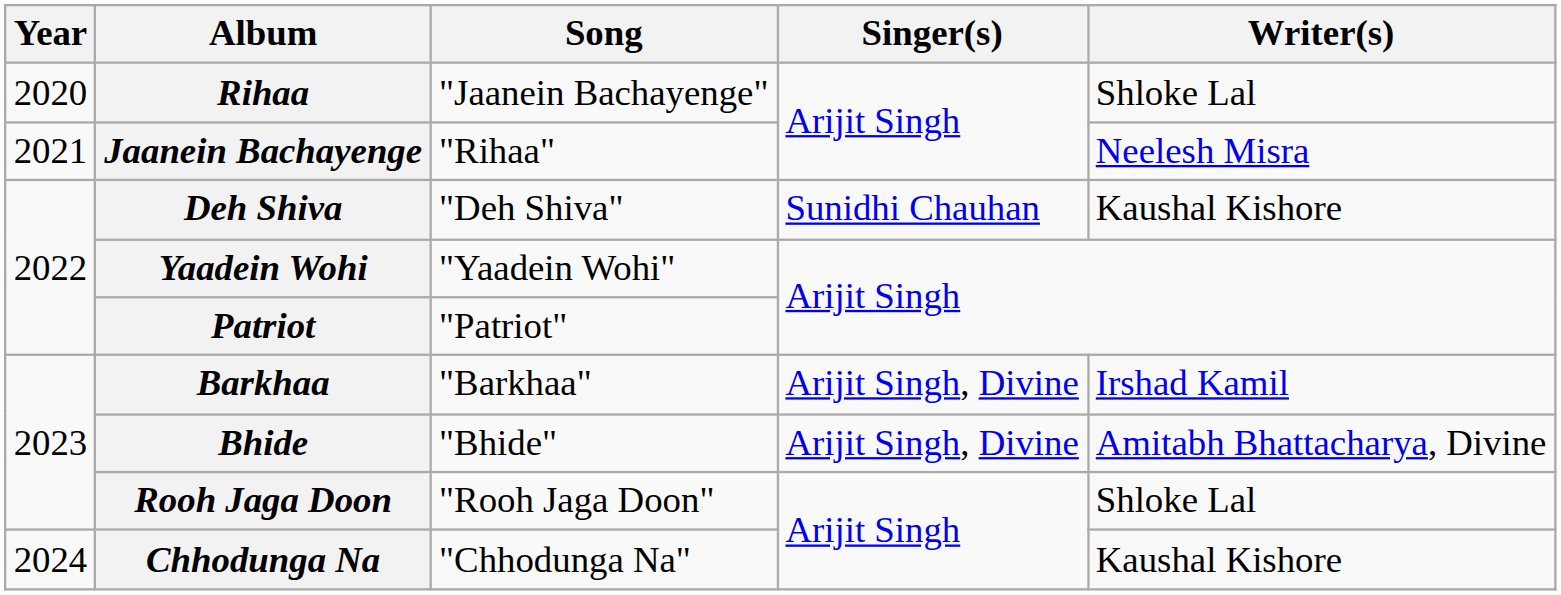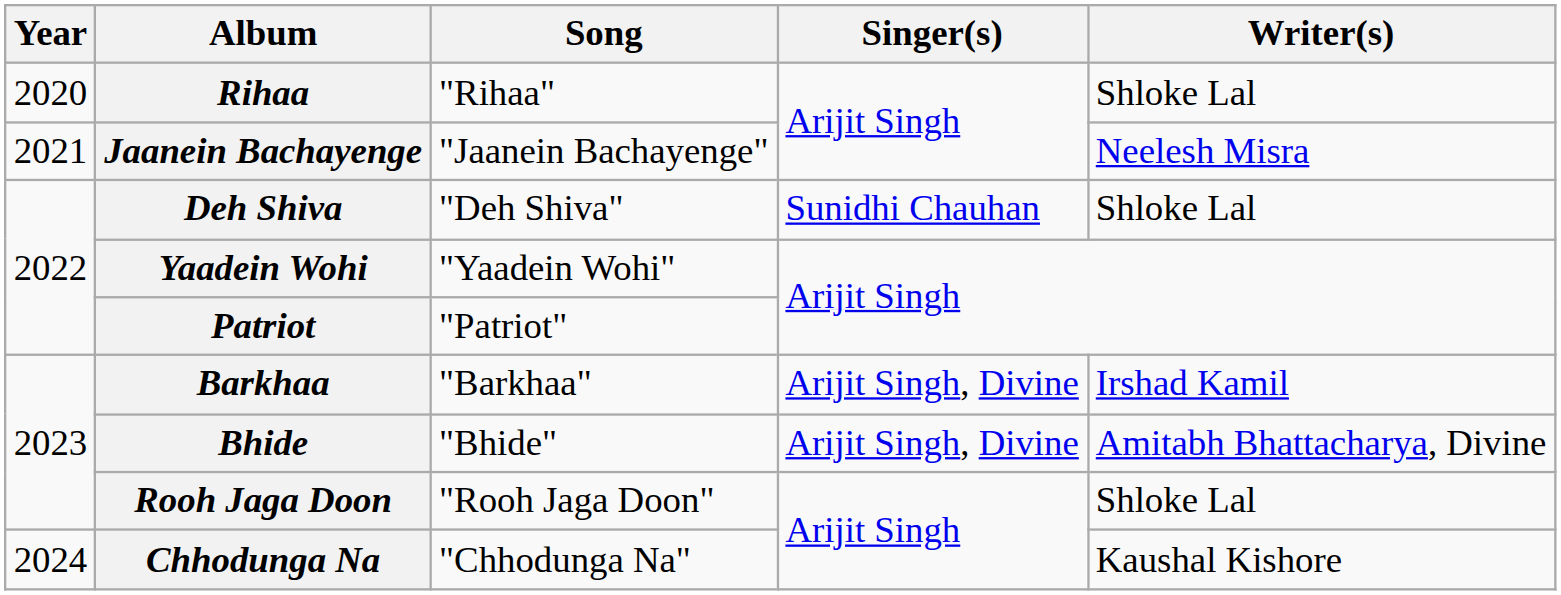 <table class="wikitable plainrowheaders">
 <tr>
 <th>Year</th>
 <th>Album</th>
 <th>Song</th>
 <th>Singer(s)</th>
 <th>Writer(s)</th>
 </tr>
 <tr>
 <td>2020</td>
 <th scope="row"><em>Rihaa</em></th>
-<td>"Jaanein Bachayenge"</td>
+<td>"Rihaa"</td>
 <td rowspan="2"><a href='#'>Arijit Singh</a></td>
 <td>Shloke Lal</td>
 </tr>
 <tr>
 <td>2021</td>
 <th scope="row"><em>Jaanein Bachayenge</em></th>
-<td>"Rihaa"</td>
+<td>"Jaanein Bachayenge"</td>
 <td><a href='#'>Neelesh Misra</a></td>
 </tr>
 <tr>
 <td rowspan="3">2022</td>
 <th scope="row"><em>Deh Shiva</em></th>
 <td>"Deh Shiva"</td>
 <td><a href='#'>Sunidhi Chauhan</a></td>
-<td>Kaushal Kishore</td>
+<td>Shloke Lal</td>
 </tr>
 <tr>
 <th scope="row"><em>Yaadein Wohi</em></th>
 <td>"Yaadein Wohi"</td>
 <td colspan="2" rowspan="2"><a href='#'>Arijit Singh</a></td>
 </tr>
 <tr>
 <th scope="row"><em>Patriot</em></th>
 <td>"Patriot"</td>
 </tr>
 <tr>
 <td rowspan="3">2023</td>
 <th scope="row"><em>Barkhaa</em></th>
 <td>"Barkhaa"</td>
 <td><a href='#'>Arijit Singh</a>, <a href='#'>Divine</a></td>
 <td><a href='#'>Irshad Kamil</a></td>
 </tr>
 <tr>
 <th scope="row"><em>Bhide</em></th>
 <td>"Bhide"</td>
 <td><a href='#'>Arijit Singh</a>, <a href='#'>Divine</a></td>
 <td><a href='#'>Amitabh Bhattacharya</a>, Divine</td>
 </tr>
 <tr>
 <th scope="row"><em>Rooh Jaga Doon</em></th>
 <td>"Rooh Jaga Doon"</td>
 <td rowspan=2><a href='#'>Arijit Singh</a></td>
 <td>Shloke Lal</td>
 </tr>
 <tr>
 <td>2024</td>
 <th scope="row"><em>Chhodunga Na</em></th>
 <td>"Chhodunga Na"</td>
 <td>Kaushal Kishore</td>
 </tr>
 </table>
